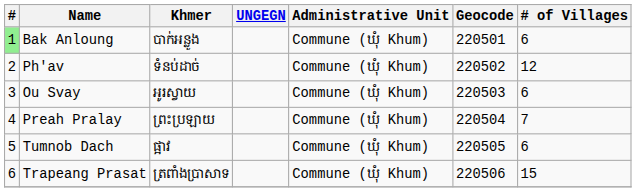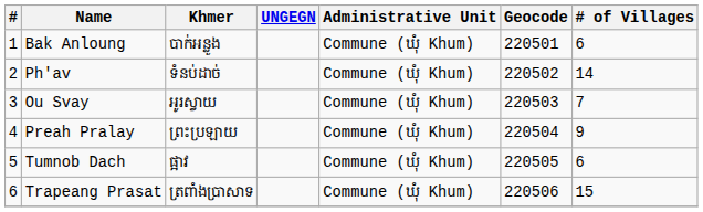 <table class="wikitable sortable">
 <tr>
 <th>#</th>
 <th>Name</th>
 <th>Khmer</th>
 <th><a href='#'>UNGEGN</a></th>
 <th>Administrative Unit</th>
 <th>Geocode</th>
 <th># of Villages</th>
 </tr>
 <tr>
-<td style="background: lightgreen;">1</td>
+<td>1</td>
 <td>Bak Anloung</td>
 <td>បាក់អន្លូង</td>
 <td></td>
 <td>Commune (ឃុំ Khum)</td>
 <td>220501</td>
 <td>6</td>
 </tr>
 <tr>
 <td>2</td>
 <td>Ph'av</td>
 <td>ទំនប់ដាច់</td>
 <td></td>
 <td>Commune (ឃុំ Khum)</td>
 <td>220502</td>
-<td>12</td>
+<td>14</td>
 </tr>
 <tr>
 <td>3</td>
 <td>Ou Svay</td>
 <td>អូរស្វាយ</td>
 <td></td>
 <td>Commune (ឃុំ Khum)</td>
 <td>220503</td>
-<td>6</td>
+<td>7</td>
 </tr>
 <tr>
 <td>4</td>
 <td>Preah Pralay</td>
 <td>ព្រះប្រឡាយ</td>
 <td></td>
 <td>Commune (ឃុំ Khum)</td>
 <td>220504</td>
-<td>7</td>
+<td>9</td>
 </tr>
 <tr>
 <td>5</td>
 <td>Tumnob Dach</td>
 <td>ផ្អាវ</td>
 <td></td>
 <td>Commune (ឃុំ Khum)</td>
 <td>220505</td>
 <td>6</td>
 </tr>
 <tr>
 <td>6</td>
 <td>Trapeang Prasat</td>
 <td>ត្រពាំងប្រាសាទ</td>
 <td></td>
 <td>Commune (ឃុំ Khum)</td>
 <td>220506</td>
 <td>15</td>
 </tr>
 <tr>
 </tr>
 </table>
